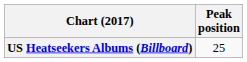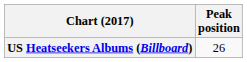 <table class="wikitable plainrowheaders" style="text-align:center;">
 <tr>
 <th scope="col">Chart (2017)</th>
 <th scope="col">Peak<br>position</th>
 </tr>
 <tr>
 <th scope="row">US <a href='#'>Heatseekers Albums</a> (<em><a href='#'>Billboard</a></em>)</th>
-<td>25</td>
+<td>26</td>
 </tr>
 </table>
